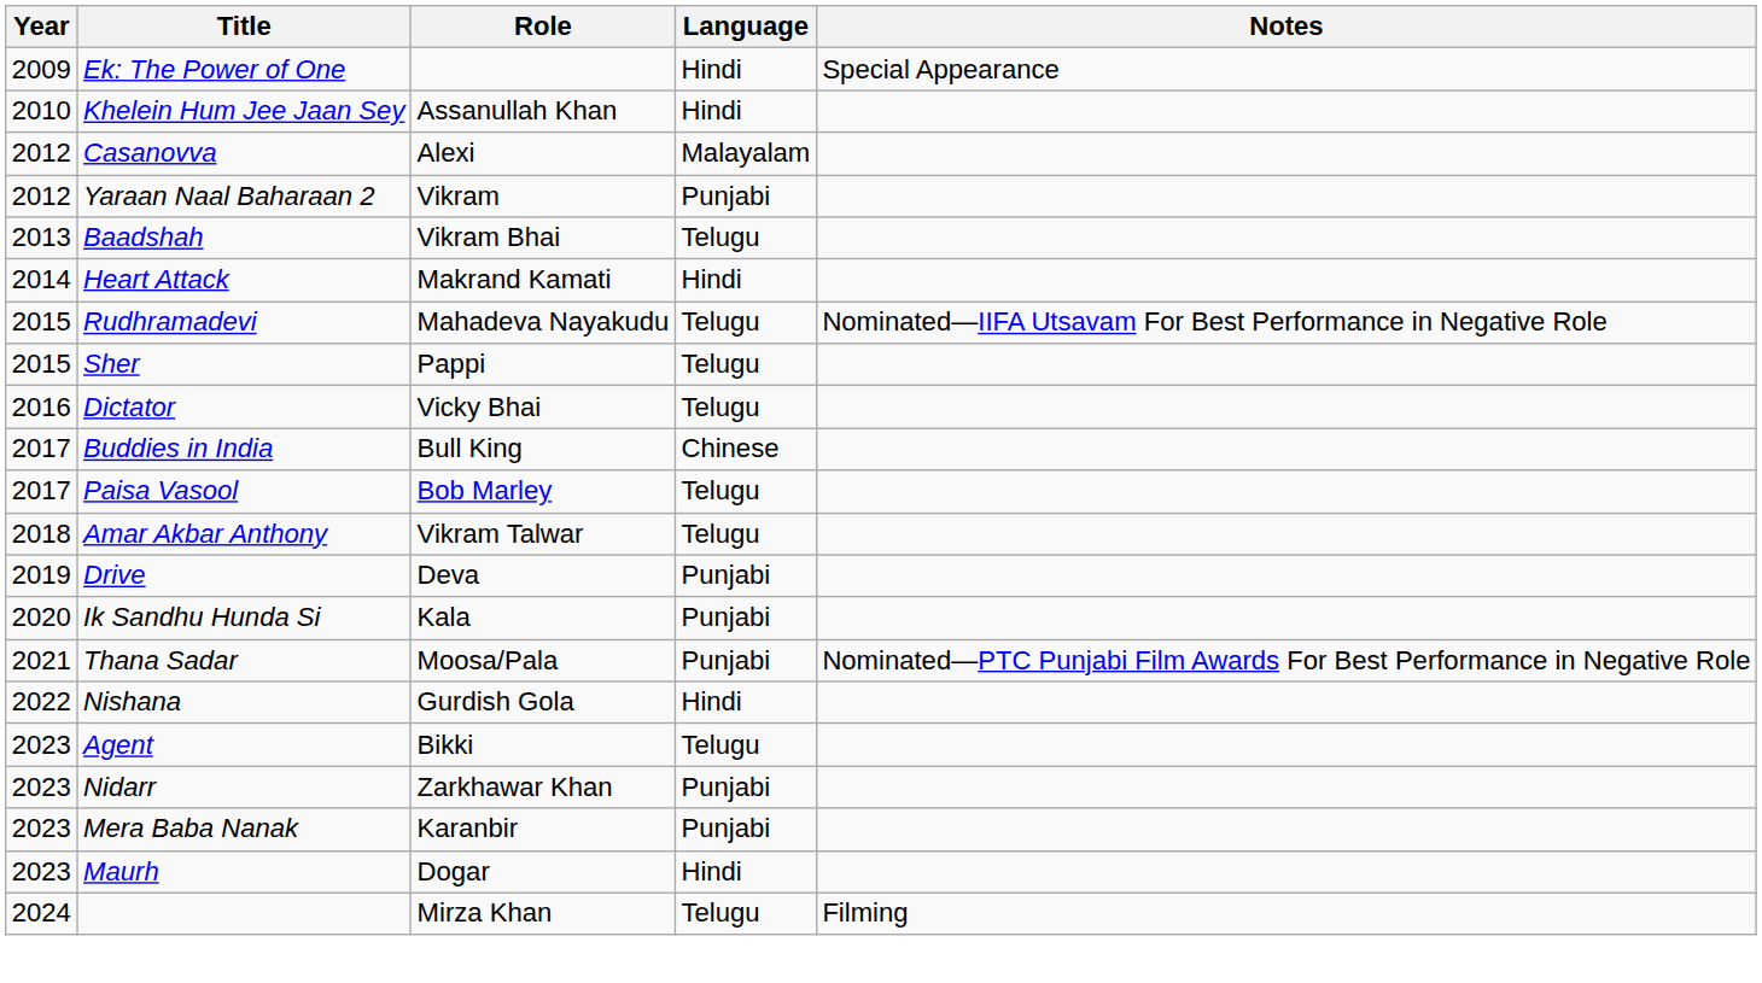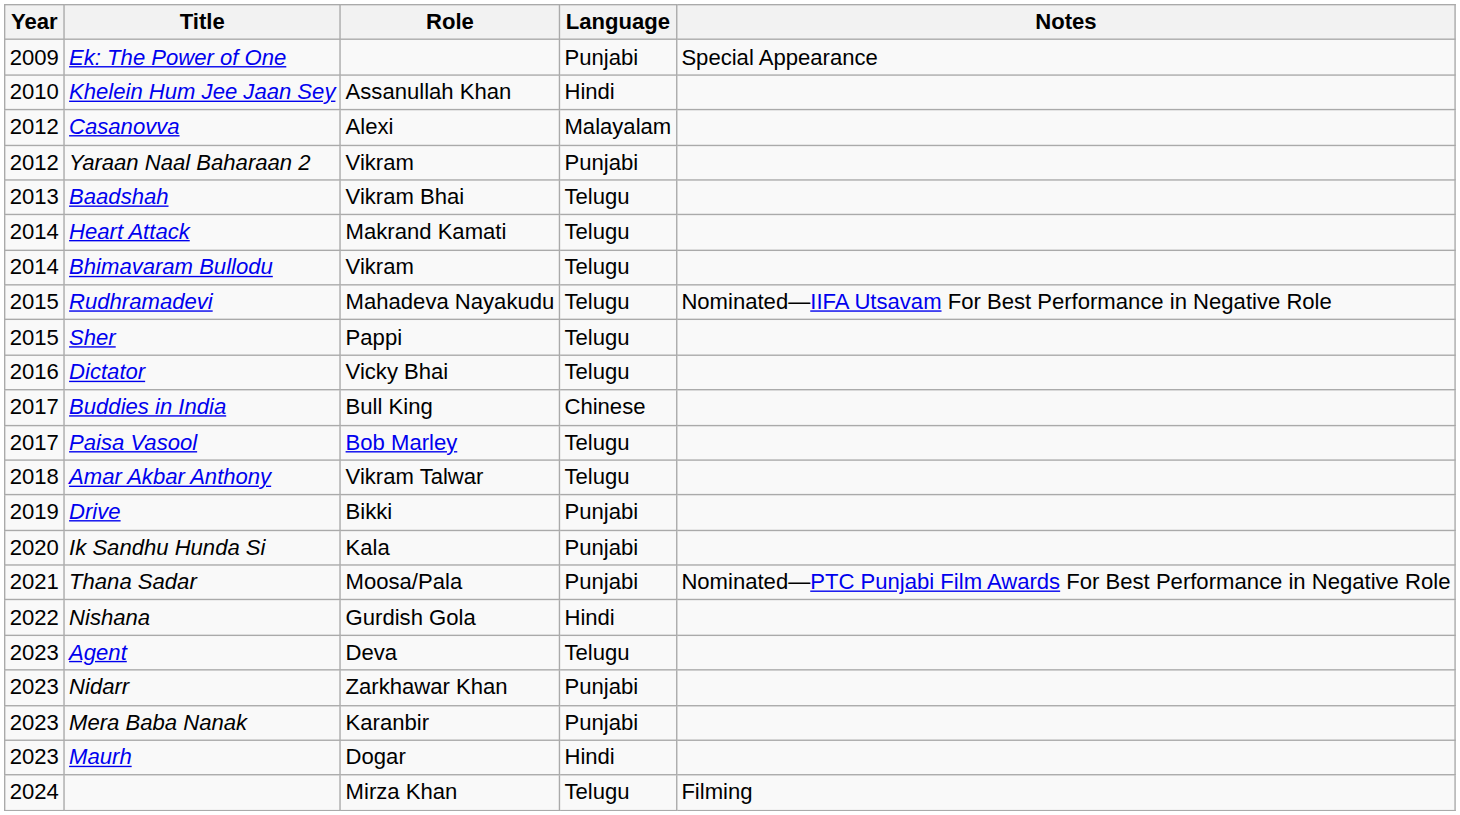 <table class="wikitable sortable">
 <tr>
 <th scope="col">Year</th>
 <th scope="col">Title</th>
 <th scope="col">Role</th>
 <th scope="col">Language</th>
 <th class="unsortable" scope="col">Notes</th>
 </tr>
 <tr>
 <td>2009</td>
 <td><em><a href='#'>Ek: The Power of One</a></em></td>
 <td></td>
-<td>Hindi</td>
+<td>Punjabi</td>
 <td>Special Appearance</td>
 </tr>
 <tr>
 <td>2010</td>
 <td><em><a href='#'>Khelein Hum Jee Jaan Sey</a></em></td>
 <td>Assanullah Khan</td>
 <td>Hindi</td>
 <td></td>
 </tr>
 <tr>
 <td>2012</td>
 <td><em><a href='#'>Casanovva</a></em></td>
 <td>Alexi</td>
 <td>Malayalam</td>
 <td></td>
 </tr>
 <tr>
 <td>2012</td>
 <td><em>Yaraan Naal Baharaan 2</em></td>
 <td>Vikram</td>
 <td>Punjabi</td>
 <td></td>
 </tr>
 <tr>
 <td>2013</td>
 <td><em><a href='#'>Baadshah</a></em></td>
 <td>Vikram Bhai</td>
 <td>Telugu</td>
 <td></td>
 </tr>
 <tr>
 <td>2014</td>
 <td><em><a href='#'>Heart Attack</a></em></td>
 <td>Makrand Kamati</td>
-<td>Hindi</td>
+<td>Telugu</td>
+<td></td>
+</tr>
+<tr>
+<td>2014</td>
+<td><em><a href='#'>Bhimavaram Bullodu</a></em></td>
+<td>Vikram</td>
+<td>Telugu</td>
 <td></td>
 </tr>
 <tr>
 <td>2015</td>
 <td><em><a href='#'>Rudhramadevi</a></em></td>
 <td>Mahadeva Nayakudu</td>
 <td>Telugu</td>
 <td>Nominated—<a href='#'>IIFA Utsavam</a> For Best Performance in Negative Role</td>
 </tr>
 <tr>
 <td>2015</td>
 <td><em><a href='#'>Sher</a></em></td>
 <td>Pappi</td>
 <td>Telugu</td>
 <td></td>
 </tr>
 <tr>
 <td>2016</td>
 <td><em><a href='#'>Dictator</a></em></td>
 <td>Vicky Bhai</td>
 <td>Telugu</td>
 <td></td>
 </tr>
 <tr>
 <td>2017</td>
 <td><em><a href='#'>Buddies in India</a></em></td>
 <td>Bull King</td>
 <td>Chinese</td>
 <td></td>
 </tr>
 <tr>
 <td>2017</td>
 <td><em><a href='#'>Paisa Vasool</a></em></td>
 <td><a href='#'>Bob Marley</a></td>
 <td>Telugu</td>
 <td></td>
 </tr>
 <tr>
 <td>2018</td>
 <td><em><a href='#'>Amar Akbar Anthony</a></em></td>
 <td>Vikram Talwar</td>
 <td>Telugu</td>
 <td></td>
 </tr>
 <tr>
 <td>2019</td>
 <td><em><a href='#'>Drive</a></em></td>
-<td>Deva</td>
+<td>Bikki</td>
 <td>Punjabi</td>
 <td></td>
 </tr>
 <tr>
 <td>2020</td>
 <td><em>Ik Sandhu Hunda Si</em></td>
 <td>Kala</td>
 <td>Punjabi</td>
 <td></td>
 </tr>
 <tr>
 <td>2021</td>
 <td><em>Thana Sadar</em></td>
 <td>Moosa/Pala</td>
 <td>Punjabi</td>
 <td>Nominated—<a href='#'>PTC Punjabi Film Awards</a> For Best Performance in Negative Role</td>
 </tr>
 <tr>
 <td>2022</td>
 <td><em>Nishana</em></td>
 <td>Gurdish Gola</td>
 <td>Hindi</td>
 <td></td>
 </tr>
 <tr>
 <td>2023</td>
 <td><em><a href='#'>Agent</a></em></td>
-<td>Bikki</td>
+<td>Deva</td>
 <td>Telugu</td>
 <td></td>
 </tr>
 <tr>
 <td>2023</td>
 <td><em>Nidarr</em></td>
 <td>Zarkhawar Khan</td>
 <td>Punjabi</td>
 <td></td>
 </tr>
 <tr>
 <td>2023</td>
 <td><em>Mera Baba Nanak</em></td>
 <td>Karanbir</td>
 <td>Punjabi</td>
 <td></td>
 </tr>
 <tr>
 <td>2023</td>
 <td><em><a href='#'>Maurh</a></em></td>
 <td>Dogar</td>
 <td>Hindi</td>
 <td></td>
 </tr>
 <tr>
 <td>2024</td>
 <td></td>
 <td>Mirza Khan</td>
 <td>Telugu</td>
 <td>Filming</td>
 </tr>
 </table>
